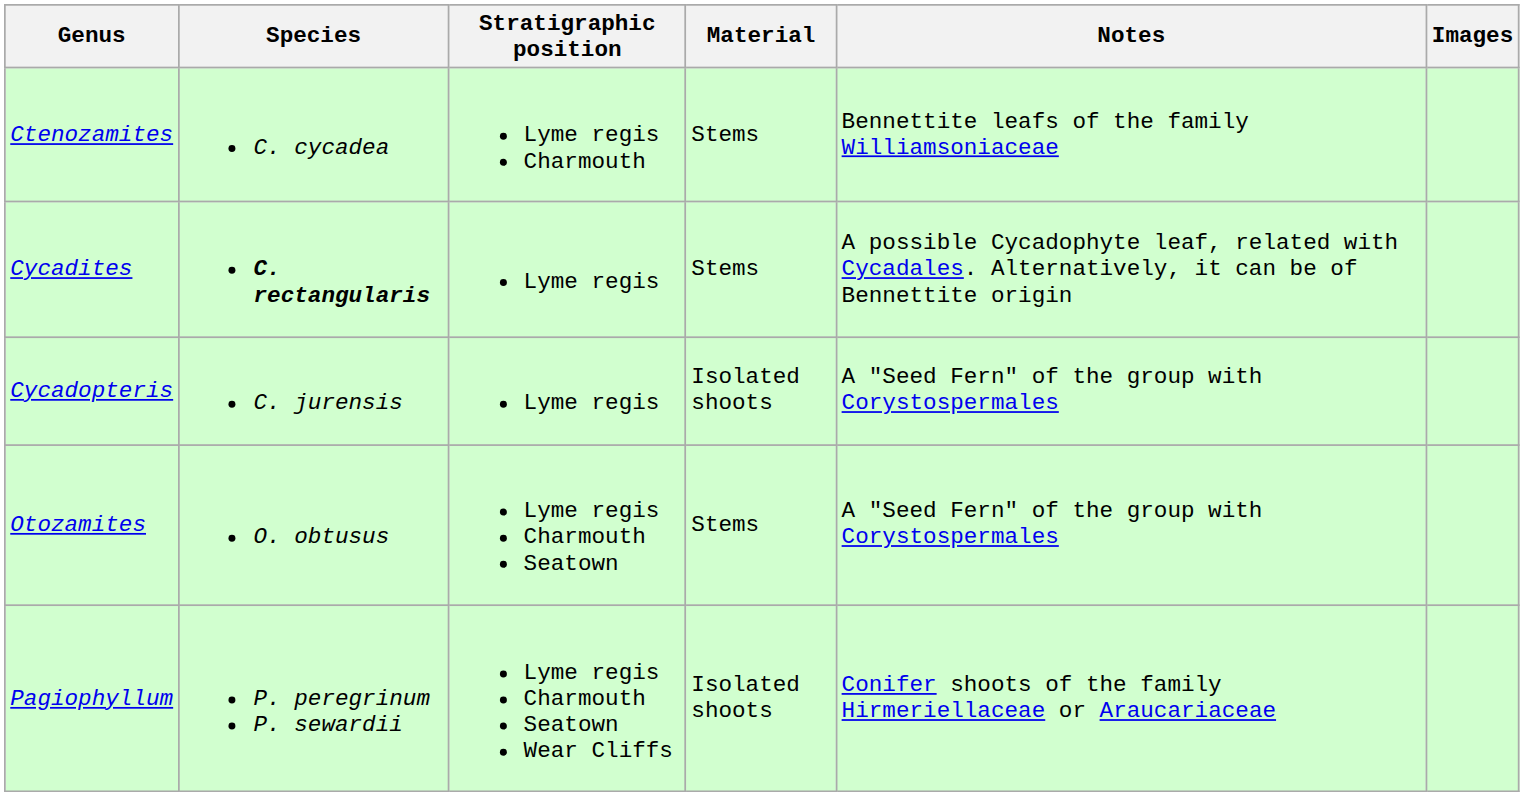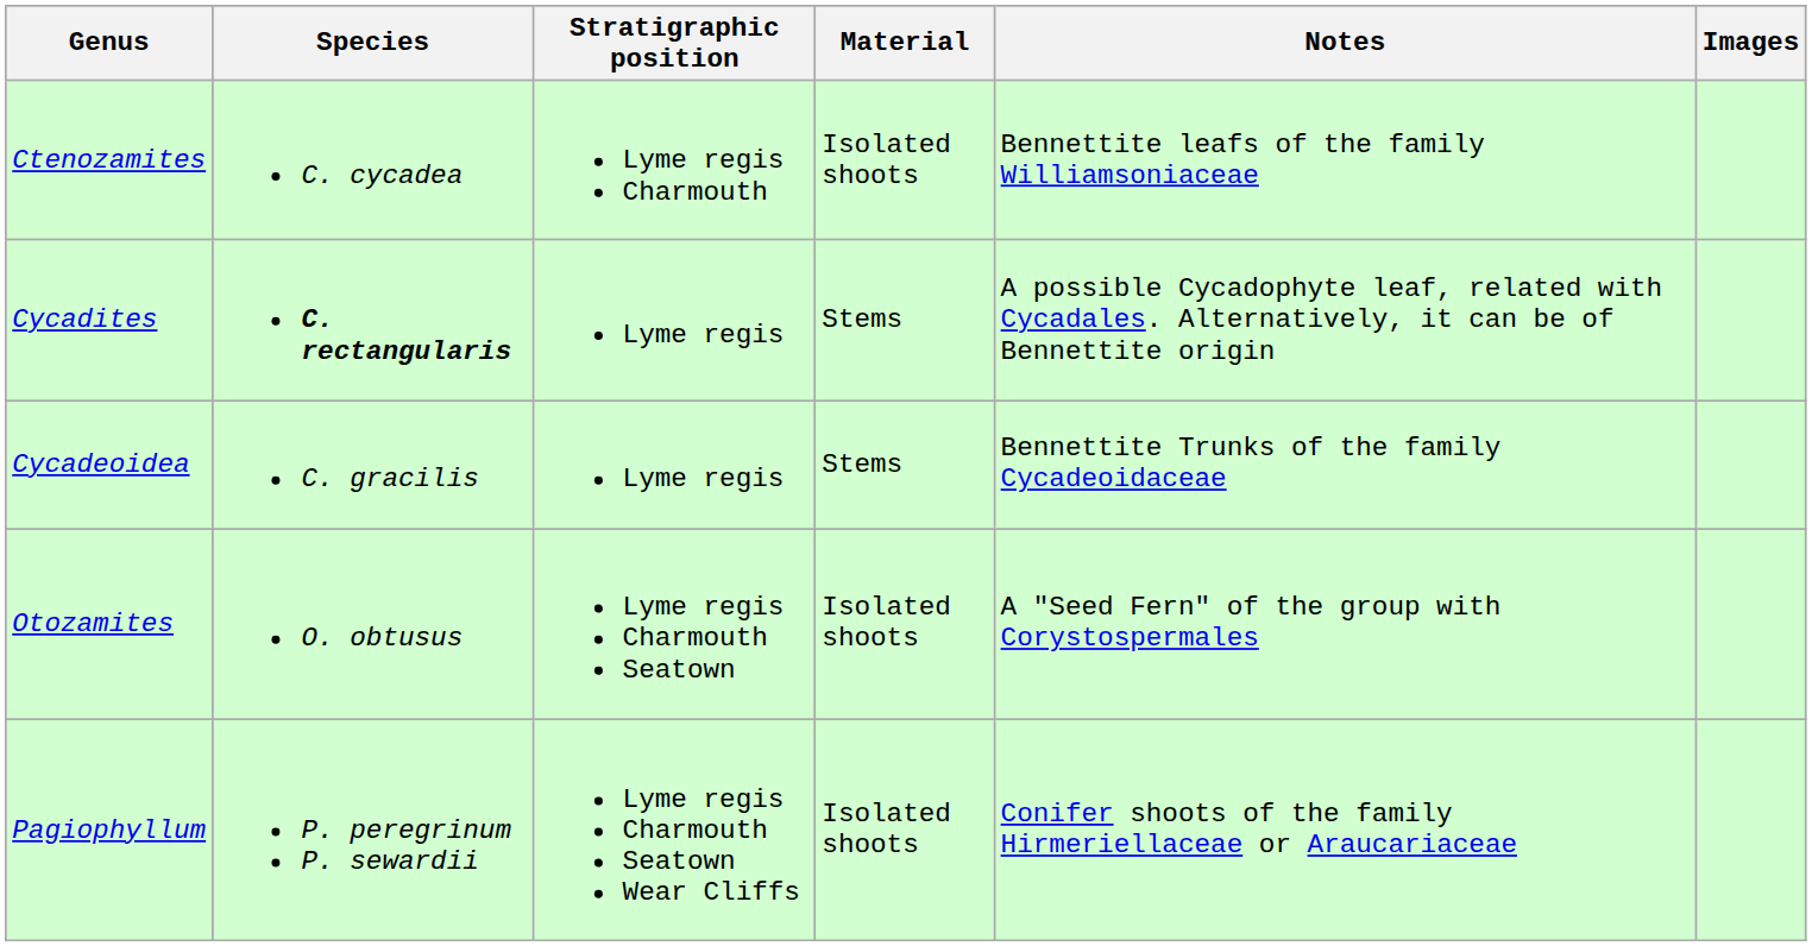 <table class="wikitable">
 <tr>
 <th>Genus</th>
 <th>Species</th>
 <th>Stratigraphic position</th>
 <th>Material</th>
 <th>Notes</th>
 <th>Images</th>
 </tr>
 <tr>
 <td style="background:#D1FFCF;"><em><a href='#'>Ctenozamites</a></em></td>
 <td style="background:#D1FFCF;"><br><ul><li><em>C. cycadea</em></li></ul></td>
 <td style="background:#D1FFCF;"><br><ul><li>Lyme regis</li><li>Charmouth</li></ul></td>
-<td style="background:#D1FFCF;">Stems</td>
+<td style="background:#D1FFCF;">Isolated shoots</td>
 <td style="background:#D1FFCF;">Bennettite leafs of the family <a href='#'>Williamsoniaceae</a></td>
 <td style="background:#D1FFCF;"></td>
 </tr>
 <tr>
 <td style="background:#D1FFCF;"><em><a href='#'>Cycadites</a></em></td>
 <td style="background:#D1FFCF;"><strong><br><ul><li><em>C. rectangularis</em></li></ul></strong></td>
 <td style="background:#D1FFCF;"><br><ul><li>Lyme regis</li></ul></td>
 <td style="background:#D1FFCF;">Stems</td>
 <td style="background:#D1FFCF;">A possible Cycadophyte leaf, related with <a href='#'>Cycadales</a>. Alternatively, it can be of Bennettite origin</td>
 <td style="background:#D1FFCF;"></td>
 </tr>
 <tr>
-<td style="background:#D1FFCF;"><em><a href='#'>Cycadopteris</a></em></td>
-<td style="background:#D1FFCF;"><br><ul><li><em>C.  jurensis</em></li></ul></td>
+<td style="background:#D1FFCF;"><em><a href='#'>Cycadeoidea</a></em></td>
+<td style="background:#D1FFCF;"><br><ul><li><em>C. gracilis</em></li></ul></td>
 <td style="background:#D1FFCF;"><br><ul><li>Lyme regis</li></ul></td>
-<td style="background:#D1FFCF;">Isolated shoots</td>
-<td style="background:#D1FFCF;">A "Seed Fern" of the group with <a href='#'>Corystospermales</a></td>
+<td style="background:#D1FFCF;">Stems</td>
+<td style="background:#D1FFCF;">Bennettite Trunks of the family <a href='#'>Cycadeoidaceae</a></td>
 <td style="background:#D1FFCF;"></td>
 </tr>
 <tr>
 <td style="background:#D1FFCF;"><em><a href='#'>Otozamites</a></em></td>
 <td style="background:#D1FFCF;"><br><ul><li><em>O. obtusus</em></li></ul></td>
 <td style="background:#D1FFCF;"><br><ul><li>Lyme regis</li><li>Charmouth</li><li>Seatown</li></ul></td>
-<td style="background:#D1FFCF;">Stems</td>
+<td style="background:#D1FFCF;">Isolated shoots</td>
 <td style="background:#D1FFCF;">A "Seed Fern" of the group with <a href='#'>Corystospermales</a></td>
 <td style="background:#D1FFCF;"></td>
 </tr>
 <tr>
 <td style="background:#D1FFCF;"><em><a href='#'>Pagiophyllum</a></em></td>
 <td style="background:#D1FFCF;"><br><ul><li><em>P. peregrinum</em></li><li><em>P. sewardii</em></li></ul></td>
 <td style="background:#D1FFCF;"><br><ul><li>Lyme regis</li><li>Charmouth</li><li>Seatown</li><li>Wear Cliffs</li></ul></td>
 <td style="background:#D1FFCF;">Isolated shoots</td>
 <td style="background:#D1FFCF;"><a href='#'>Conifer</a> shoots of the family <a href='#'>Hirmeriellaceae</a> or <a href='#'>Araucariaceae</a></td>
 <td style="background:#D1FFCF;"></td>
 </tr>
 </table>
